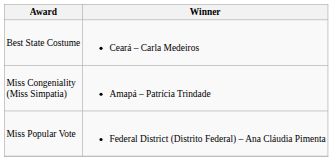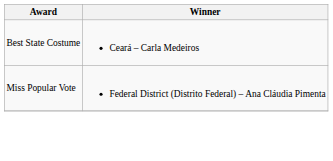 <table class="wikitable sortable" style="font-size:95%;">
 <tr>
 <th>Award</th>
 <th>Winner</th>
 </tr>
 <tr>
 <td>Best State Costume</td>
 <td><br><ul><li>Ceará – Carla Medeiros</li></ul></td>
 </tr>
 <tr>
-<td>Miss Congeniality<br>(Miss Simpatia)</td>
-<td><br><ul><li>Amapá – Patrícia Trindade</li></ul></td>
-</tr>
-<tr>
 <td>Miss Popular Vote</td>
 <td><br><ul><li>Federal District (Distrito Federal) – Ana Cláudia Pimenta</li></ul></td>
 </tr>
 <tr>
 </tr>
 </table>
